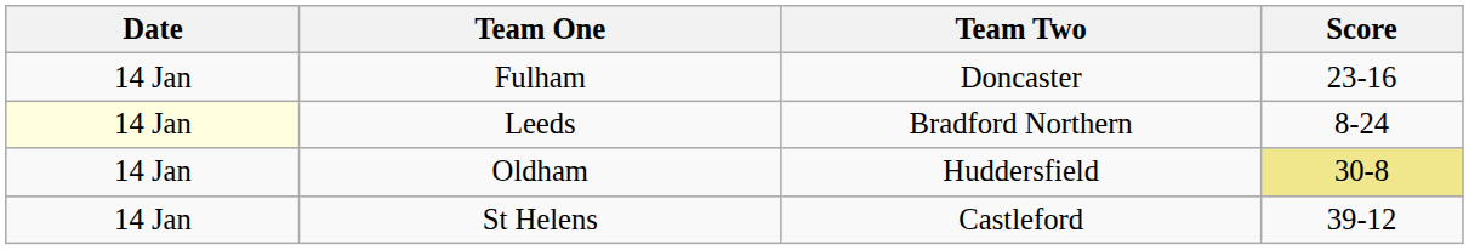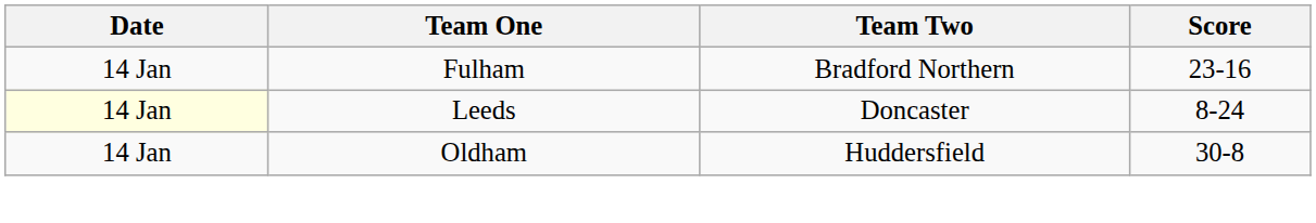 <table class="wikitable" style="text-align: center">
 <tr>
 <th width=150>Date</th>
 <th width=250>Team One</th>
 <th width=250>Team Two</th>
 <th width=100>Score</th>
 </tr>
 <tr>
 <td>14 Jan</td>
 <td>Fulham</td>
-<td>Doncaster</td>
+<td>Bradford Northern</td>
 <td>23-16</td>
 </tr>
 <tr>
 <td style="background: lightyellow;">14 Jan</td>
 <td>Leeds</td>
-<td>Bradford Northern</td>
+<td>Doncaster</td>
 <td>8-24</td>
 </tr>
 <tr>
 <td>14 Jan</td>
 <td>Oldham</td>
 <td>Huddersfield</td>
-<td style="background: khaki;">30-8</td>
-</tr>
-<tr>
-<td>14 Jan</td>
-<td>St Helens</td>
-<td>Castleford</td>
-<td>39-12</td>
+<td>30-8</td>
 </tr>
 </table>
